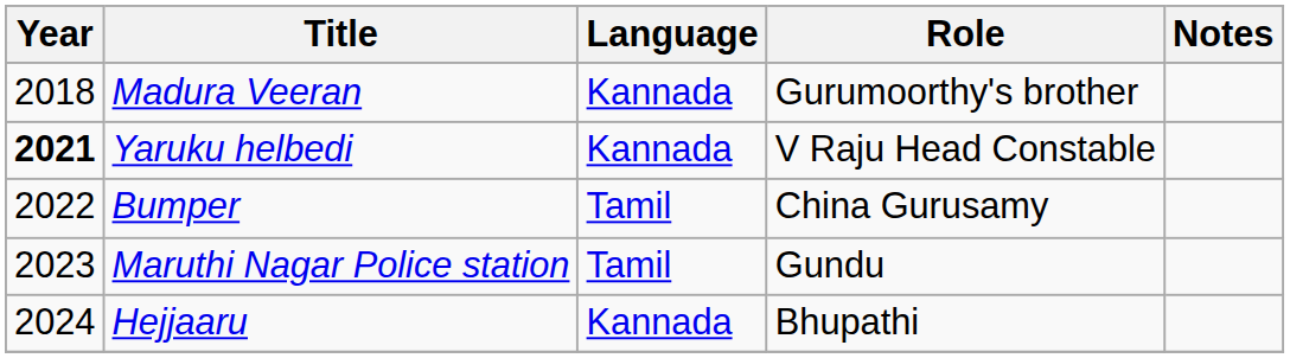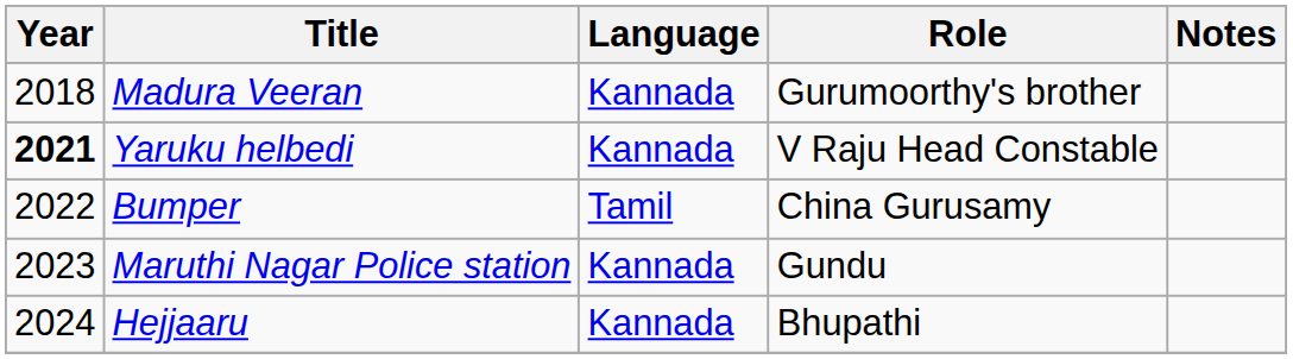 <table class="wikitable">
 <tr>
 <th>Year</th>
 <th>Title</th>
 <th>Language</th>
 <th>Role</th>
 <th>Notes</th>
 </tr>
 <tr>
 <td>2018</td>
 <td><em><a href='#'>Madura Veeran</a></em></td>
 <td><a href='#'>Kannada</a></td>
 <td>Gurumoorthy's brother</td>
 <td></td>
 </tr>
 <tr>
 <td><strong>2021</strong></td>
 <td><em><a href='#'>Yaruku helbedi</a></em></td>
 <td><a href='#'>Kannada</a></td>
 <td>V Raju Head Constable</td>
 <td></td>
 </tr>
 <tr>
 <td>2022</td>
 <td><em><a href='#'>Bumper</a></em></td>
 <td><a href='#'>Tamil</a></td>
 <td>China Gurusamy</td>
 <td></td>
 </tr>
 <tr>
 <td>2023</td>
 <td><em><a href='#'>Maruthi Nagar Police station</a></em></td>
-<td><a href='#'>Tamil</a></td>
+<td><a href='#'>Kannada</a></td>
 <td>Gundu</td>
 <td></td>
 </tr>
 <tr>
 <td>2024</td>
 <td><em><a href='#'>Hejjaaru</a></em></td>
 <td><a href='#'>Kannada</a></td>
 <td>Bhupathi</td>
 <td></td>
 </tr>
 <tr>
 </tr>
 </table>
